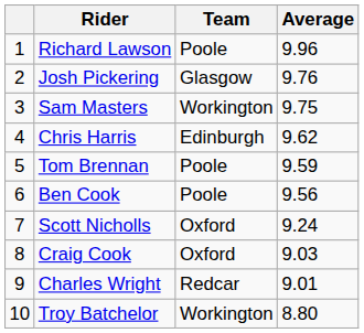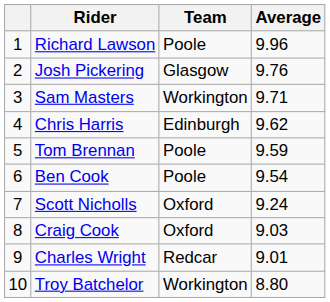 <table class=wikitable>
 <tr>
 <th></th>
 <th>Rider</th>
 <th>Team</th>
 <th>Average</th>
 </tr>
 <tr>
 <td align="center">1</td>
 <td> <a href='#'>Richard Lawson</a></td>
 <td>Poole</td>
 <td>9.96</td>
 </tr>
 <tr>
 <td align="center">2</td>
 <td> <a href='#'>Josh Pickering</a></td>
 <td>Glasgow</td>
 <td>9.76</td>
 </tr>
 <tr>
 <td align="center">3</td>
 <td> <a href='#'>Sam Masters</a></td>
 <td>Workington</td>
-<td>9.75</td>
+<td>9.71</td>
 </tr>
 <tr>
 <td align="center">4</td>
 <td> <a href='#'>Chris Harris</a></td>
 <td>Edinburgh</td>
 <td>9.62</td>
 </tr>
 <tr>
 <td align="center">5</td>
 <td> <a href='#'>Tom Brennan</a></td>
 <td>Poole</td>
 <td>9.59</td>
 </tr>
 <tr>
 <td align="center">6</td>
 <td> <a href='#'>Ben Cook</a></td>
 <td>Poole</td>
-<td>9.56</td>
+<td>9.54</td>
 </tr>
 <tr>
 <td align="center">7</td>
 <td> <a href='#'>Scott Nicholls</a></td>
 <td>Oxford</td>
 <td>9.24</td>
 </tr>
 <tr>
 <td align="center">8</td>
 <td> <a href='#'>Craig Cook</a></td>
 <td>Oxford</td>
 <td>9.03</td>
 </tr>
 <tr>
 <td align="center">9</td>
 <td> <a href='#'>Charles Wright</a></td>
 <td>Redcar</td>
 <td>9.01</td>
 </tr>
 <tr>
 <td align="center">10</td>
 <td> <a href='#'>Troy Batchelor</a></td>
 <td>Workington</td>
 <td>8.80</td>
 </tr>
 </table>
